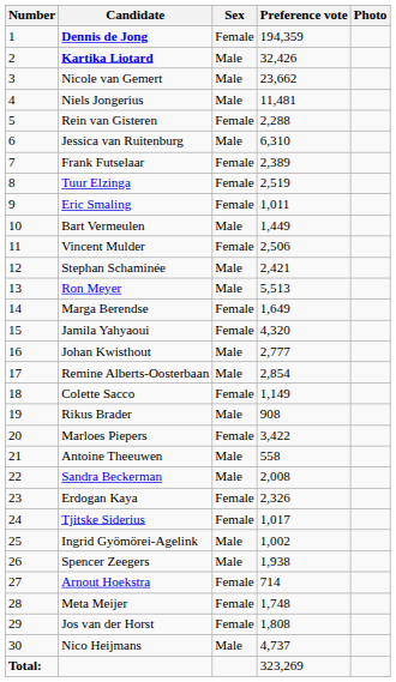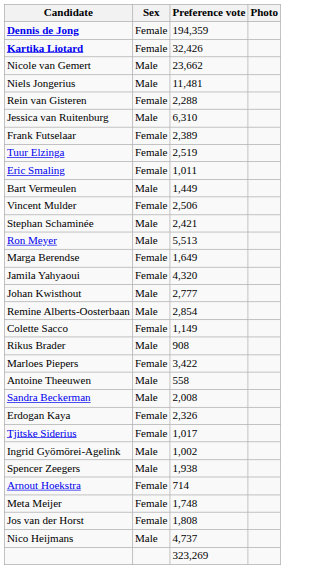 <table class="wikitable vatop">
 <tr>
-<th>Number</th>
 <th>Candidate</th>
 <th>Sex</th>
 <th>Preference vote</th>
 <th>Photo</th>
 </tr>
 <tr>
-<td>1</td>
 <td><strong><a href='#'>Dennis de Jong</a></strong></td>
 <td>Female</td>
 <td>194,359</td>
 <td></td>
 </tr>
 <tr>
-<td>2</td>
 <td><strong><a href='#'>Kartika Liotard</a></strong></td>
-<td>Male</td>
+<td>Female</td>
 <td>32,426</td>
 <td></td>
 </tr>
 <tr>
-<td>3</td>
 <td>Nicole van Gemert</td>
 <td>Male</td>
 <td>23,662</td>
 <td></td>
 </tr>
 <tr>
-<td>4</td>
 <td>Niels Jongerius</td>
 <td>Male</td>
 <td>11,481</td>
 <td></td>
 </tr>
 <tr>
-<td>5</td>
 <td>Rein van Gisteren</td>
 <td>Female</td>
 <td>2,288</td>
 <td></td>
 </tr>
 <tr>
-<td>6</td>
 <td>Jessica van Ruitenburg</td>
 <td>Male</td>
 <td>6,310</td>
 <td></td>
 </tr>
 <tr>
-<td>7</td>
 <td>Frank Futselaar</td>
 <td>Female</td>
 <td>2,389</td>
 <td></td>
 </tr>
 <tr>
-<td>8</td>
 <td><a href='#'>Tuur Elzinga</a></td>
 <td>Female</td>
 <td>2,519</td>
 <td></td>
 </tr>
 <tr>
-<td>9</td>
 <td><a href='#'>Eric Smaling</a></td>
 <td>Female</td>
 <td>1,011</td>
 <td></td>
 </tr>
 <tr>
-<td>10</td>
 <td>Bart Vermeulen</td>
 <td>Male</td>
 <td>1,449</td>
 <td></td>
 </tr>
 <tr>
-<td>11</td>
 <td>Vincent Mulder</td>
 <td>Female</td>
 <td>2,506</td>
 <td></td>
 </tr>
 <tr>
-<td>12</td>
 <td>Stephan Schaminée</td>
 <td>Male</td>
 <td>2,421</td>
 <td></td>
 </tr>
 <tr>
-<td>13</td>
 <td><a href='#'>Ron Meyer</a></td>
 <td>Male</td>
 <td>5,513</td>
 <td></td>
 </tr>
 <tr>
-<td>14</td>
 <td>Marga Berendse</td>
 <td>Female</td>
 <td>1,649</td>
 <td></td>
 </tr>
 <tr>
-<td>15</td>
 <td>Jamila Yahyaoui</td>
 <td>Female</td>
 <td>4,320</td>
 <td></td>
 </tr>
 <tr>
-<td>16</td>
 <td>Johan Kwisthout</td>
 <td>Male</td>
 <td>2,777</td>
 <td></td>
 </tr>
 <tr>
-<td>17</td>
 <td>Remine Alberts-Oosterbaan</td>
 <td>Male</td>
 <td>2,854</td>
 <td></td>
 </tr>
 <tr>
-<td>18</td>
 <td>Colette Sacco</td>
 <td>Female</td>
 <td>1,149</td>
 <td></td>
 </tr>
 <tr>
-<td>19</td>
 <td>Rikus Brader</td>
 <td>Male</td>
 <td>908</td>
 <td></td>
 </tr>
 <tr>
-<td>20</td>
 <td>Marloes Piepers</td>
 <td>Female</td>
 <td>3,422</td>
 <td></td>
 </tr>
 <tr>
-<td>21</td>
 <td>Antoine Theeuwen</td>
 <td>Male</td>
 <td>558</td>
 <td></td>
 </tr>
 <tr>
-<td>22</td>
 <td><a href='#'>Sandra Beckerman</a></td>
 <td>Male</td>
 <td>2,008</td>
 <td></td>
 </tr>
 <tr>
-<td>23</td>
 <td>Erdogan Kaya</td>
 <td>Female</td>
 <td>2,326</td>
 <td></td>
 </tr>
 <tr>
-<td>24</td>
 <td><a href='#'>Tjitske Siderius</a></td>
 <td>Female</td>
 <td>1,017</td>
 <td></td>
 </tr>
 <tr>
-<td>25</td>
 <td>Ingrid Gyömörei-Agelink</td>
 <td>Male</td>
 <td>1,002</td>
 <td></td>
 </tr>
 <tr>
-<td>26</td>
 <td>Spencer Zeegers</td>
 <td>Male</td>
 <td>1,938</td>
 <td></td>
 </tr>
 <tr>
-<td>27</td>
 <td><a href='#'>Arnout Hoekstra</a></td>
 <td>Female</td>
 <td>714</td>
 <td></td>
 </tr>
 <tr>
-<td>28</td>
 <td>Meta Meijer</td>
 <td>Female</td>
 <td>1,748</td>
 <td></td>
 </tr>
 <tr>
-<td>29</td>
 <td>Jos van der Horst</td>
 <td>Female</td>
 <td>1,808</td>
 <td></td>
 </tr>
 <tr>
-<td>30</td>
 <td>Nico Heijmans</td>
 <td>Male</td>
 <td>4,737</td>
 <td></td>
 </tr>
 <tr>
-<td><strong>Total:</strong></td>
 <td></td>
 <td></td>
 <td>323,269</td>
 <td></td>
 </tr>
 </table>
